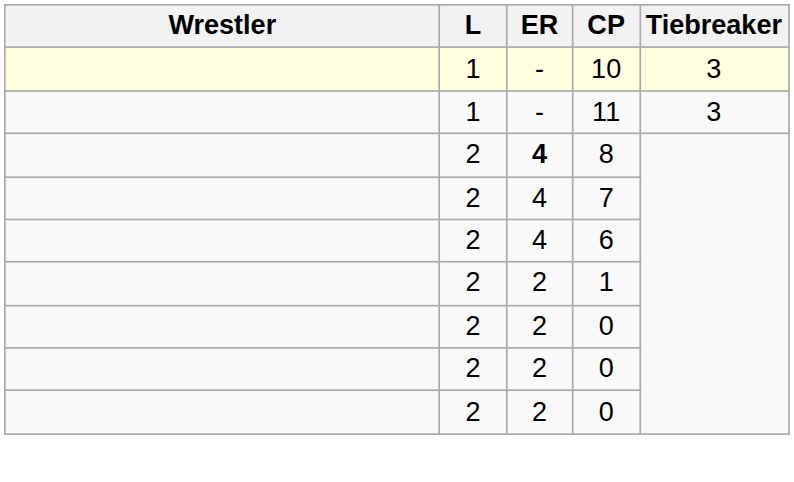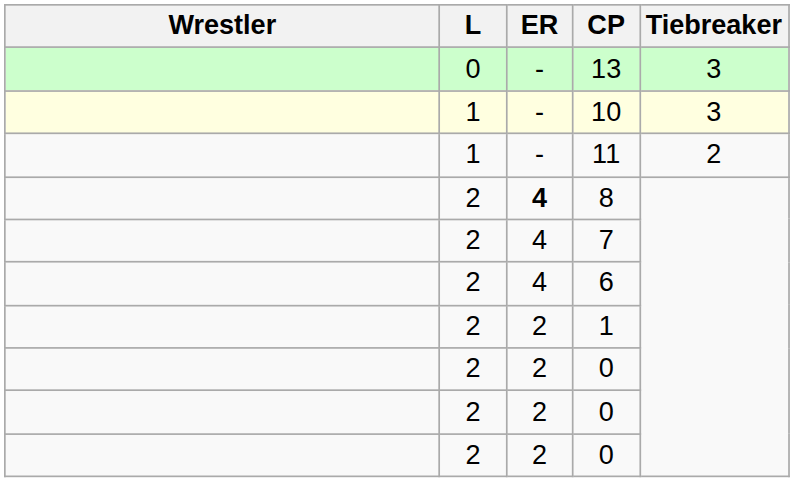 <table class="wikitable" style="text-align: center;" |>
 <tr>
 <th width="250">Wrestler</th>
 <th width="32">L</th>
 <th width="32">ER</th>
 <th width="32">CP</th>
 <th width="60">Tiebreaker</th>
+</tr>
+<tr bgcolor="ccffcc">
+<td style="text-align:left;"></td>
+<td>0</td>
+<td>-</td>
+<td>13</td>
+<td>3</td>
 </tr>
 <tr bgcolor="lightyellow">
 <td style="text-align:left;"></td>
 <td>1</td>
 <td>-</td>
 <td>10</td>
 <td>3</td>
 </tr>
 <tr>
 <td style="text-align:left;"></td>
 <td>1</td>
 <td>-</td>
 <td>11</td>
-<td>3</td>
+<td>2</td>
 </tr>
 <tr>
 <td style="text-align:left;"></td>
 <td>2</td>
 <td><strong>4</strong></td>
 <td>8</td>
 </tr>
 <tr>
 <td style="text-align:left;"></td>
 <td>2</td>
 <td>4</td>
 <td>7</td>
 </tr>
 <tr>
 <td style="text-align:left;"></td>
 <td>2</td>
 <td>4</td>
 <td>6</td>
 </tr>
 <tr>
 <td style="text-align:left;"></td>
 <td>2</td>
 <td>2</td>
 <td>1</td>
 </tr>
 <tr>
 <td style="text-align:left;"></td>
 <td>2</td>
 <td>2</td>
 <td>0</td>
 </tr>
 <tr>
 <td style="text-align:left;"></td>
 <td>2</td>
 <td>2</td>
 <td>0</td>
 </tr>
 <tr>
 <td style="text-align:left;"></td>
 <td>2</td>
 <td>2</td>
 <td>0</td>
 </tr>
 </table>
